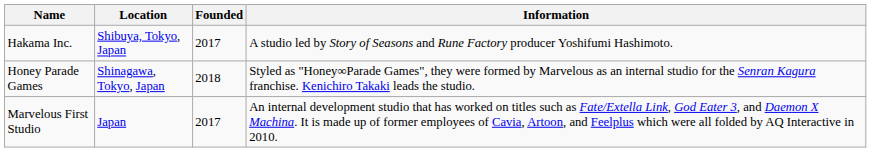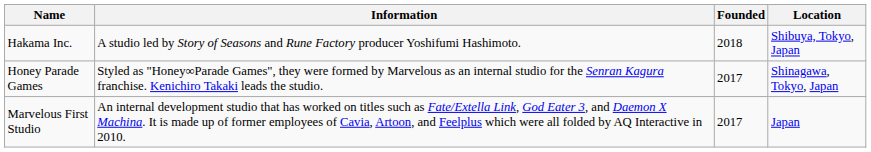 <table class="wikitable sortable"style="min-width: 75%; font-size: 80%;">
 <tr>
 <th>Name</th>
+<th>Information</th>
+<th>Founded</th>
 <th>Location</th>
-<th>Founded</th>
-<th>Information</th>
 </tr>
 <tr>
 <td>Hakama Inc.</td>
+<td>A studio led by <em>Story of Seasons</em> and <em>Rune Factory</em> producer Yoshifumi Hashimoto.</td>
+<td>2018</td>
 <td><a href='#'>Shibuya, Tokyo</a>, <a href='#'>Japan</a></td>
-<td>2017</td>
-<td>A studio led by <em>Story of Seasons</em> and <em>Rune Factory</em> producer Yoshifumi Hashimoto.</td>
 </tr>
 <tr>
 <td>Honey Parade Games</td>
+<td>Styled as "Honey∞Parade Games", they were formed by Marvelous as an internal studio for the <em><a href='#'>Senran Kagura</a></em> franchise. <a href='#'>Kenichiro Takaki</a> leads the studio.</td>
+<td>2017</td>
 <td><a href='#'>Shinagawa</a>, <a href='#'>Tokyo</a>, <a href='#'>Japan</a></td>
-<td>2018</td>
-<td>Styled as "Honey∞Parade Games", they were formed by Marvelous as an internal studio for the <em><a href='#'>Senran Kagura</a></em> franchise. <a href='#'>Kenichiro Takaki</a> leads the studio.</td>
 </tr>
 <tr>
 <td>Marvelous First Studio</td>
+<td>An internal development studio that has worked on titles such as <em><a href='#'>Fate/Extella Link</a></em>, <em><a href='#'>God Eater 3</a></em>, and <em><a href='#'>Daemon X Machina</a></em>. It is made up of former employees of <a href='#'>Cavia</a>, <a href='#'>Artoon</a>, and <a href='#'>Feelplus</a> which were all folded by AQ Interactive in 2010.</td>
+<td>2017</td>
 <td><a href='#'>Japan</a></td>
-<td>2017</td>
-<td>An internal development studio that has worked on titles such as <em><a href='#'>Fate/Extella Link</a></em>, <em><a href='#'>God Eater 3</a></em>, and <em><a href='#'>Daemon X Machina</a></em>. It is made up of former employees of <a href='#'>Cavia</a>, <a href='#'>Artoon</a>, and <a href='#'>Feelplus</a> which were all folded by AQ Interactive in 2010.</td>
 </tr>
 </table>
